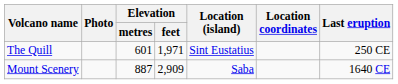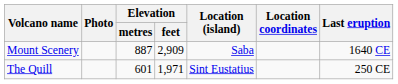 <table class="wikitable">
 <tr>
 <th rowspan="2">Volcano name</th>
 <th rowspan="2">Photo</th>
 <th colspan="2">Elevation</th>
 <th rowspan="2">Location<br>(island)</th>
 <th rowspan="2">Location<br><a href='#'>coordinates</a></th>
 <th rowspan="2">Last <a href='#'>eruption</a></th>
 </tr>
 <tr>
 <th>metres</th>
 <th>feet</th>
 </tr>
 <tr align="right">
+<td align="left"><a href='#'>Mount Scenery</a></td>
+<td></td>
+<td>887</td>
+<td>2,909</td>
+<td><a href='#'>Saba</a></td>
+<td></td>
+<td>1640 <a href='#'>CE</a></td>
+</tr>
+<tr align="right">
 <td align="left"><a href='#'>The Quill</a></td>
 <td></td>
 <td>601</td>
 <td>1,971</td>
 <td><a href='#'>Sint Eustatius</a></td>
 <td></td>
 <td>250 CE</td>
 </tr>
-<tr align="right">
-<td align="left"><a href='#'>Mount Scenery</a></td>
-<td></td>
-<td>887</td>
-<td>2,909</td>
-<td><a href='#'>Saba</a></td>
-<td></td>
-<td>1640 <a href='#'>CE</a></td>
-</tr>
 </table>
